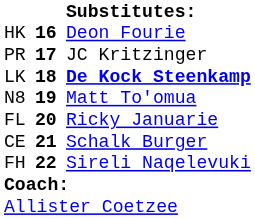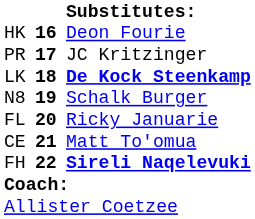 <table style="font-size: 90%" cellspacing="0" cellpadding="0">
 <tr>
 <th width="20"></th>
 <th width="20"></th>
 <td colspan=3><strong>Substitutes:</strong></td>
 </tr>
 <tr>
 <td>HK</td>
 <td><strong>16</strong></td>
 <td><a href='#'>Deon Fourie</a></td>
 </tr>
 <tr>
 <td>PR</td>
 <td><strong>17</strong></td>
 <td>JC Kritzinger</td>
 </tr>
 <tr>
 <td>LK</td>
 <td><strong>18</strong></td>
 <td><strong><a href='#'>De Kock Steenkamp</a></strong></td>
 </tr>
 <tr>
 <td>N8</td>
 <td><strong>19</strong></td>
-<td><a href='#'>Matt To'omua</a></td>
+<td><a href='#'>Schalk Burger</a></td>
 <td></td>
 <td></td>
 </tr>
 <tr>
 <td>FL</td>
 <td><strong>20</strong></td>
 <td><a href='#'>Ricky Januarie</a></td>
 </tr>
 <tr>
 <td>CE</td>
 <td><strong>21</strong></td>
-<td><a href='#'>Schalk Burger</a></td>
+<td><a href='#'>Matt To'omua</a></td>
 <td></td>
 <td></td>
 </tr>
 <tr>
 <td>FH</td>
 <td><strong>22</strong></td>
-<td><a href='#'>Sireli Naqelevuki</a></td>
+<td><strong><a href='#'>Sireli Naqelevuki</a></strong></td>
 <td></td>
 <td></td>
 </tr>
 <tr>
 <td colspan="3"><strong>Coach:</strong></td>
 </tr>
 <tr>
 <td colspan="4"> <a href='#'>Allister Coetzee</a></td>
 </tr>
 </table>
